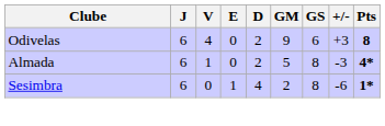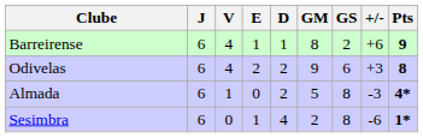 <table class="wikitable" style="text-align: center;">
 <tr>
 <th width=175>Clube</th>
 <th width=20>J</th>
 <th width=20>V</th>
 <th width=20>E</th>
 <th width=20>D</th>
 <th width=20>GM</th>
 <th width=20>GS</th>
 <th width=20>+/-</th>
 <th width=20>Pts</th>
 </tr>
+<tr bgcolor=#ccffcc>
+<td align=left>Barreirense</td>
+<td>6</td>
+<td>4</td>
+<td>1</td>
+<td>1</td>
+<td>8</td>
+<td>2</td>
+<td>+6</td>
+<td><strong>9</strong></td>
+</tr>
 <tr bgcolor=#ccccff>
 <td align=left>Odivelas</td>
 <td>6</td>
 <td>4</td>
-<td>0</td>
+<td>2</td>
 <td>2</td>
 <td>9</td>
 <td>6</td>
 <td>+3</td>
 <td><strong>8</strong></td>
 </tr>
 <tr bgcolor=#ccccff>
 <td align=left>Almada</td>
 <td>6</td>
 <td>1</td>
 <td>0</td>
 <td>2</td>
 <td>5</td>
 <td>8</td>
 <td>-3</td>
 <td><strong>4*</strong></td>
 </tr>
 <tr bgcolor=#ccccff>
 <td align=left><a href='#'>Sesimbra</a></td>
 <td>6</td>
 <td>0</td>
 <td>1</td>
 <td>4</td>
 <td>2</td>
 <td>8</td>
 <td>-6</td>
 <td><strong>1*</strong></td>
 </tr>
 </table>
